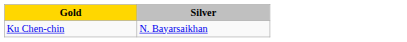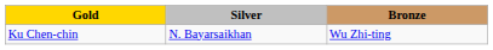 <table class="wikitable" style="text-align:left">
 <tr align="center">
 <td width=200 bgcolor=gold><strong>Gold</strong></td>
 <td width=200 bgcolor=silver><strong>Silver</strong></td>
+<td width=200 bgcolor=CC9966><strong>Bronze</strong></td>
 </tr>
 <tr>
 <td><a href='#'>Ku Chen-chin</a><br></td>
 <td><a href='#'>N. Bayarsaikhan</a><br></td>
+<td><a href='#'>Wu Zhi-ting</a><br></td>
 </tr>
 </table>
